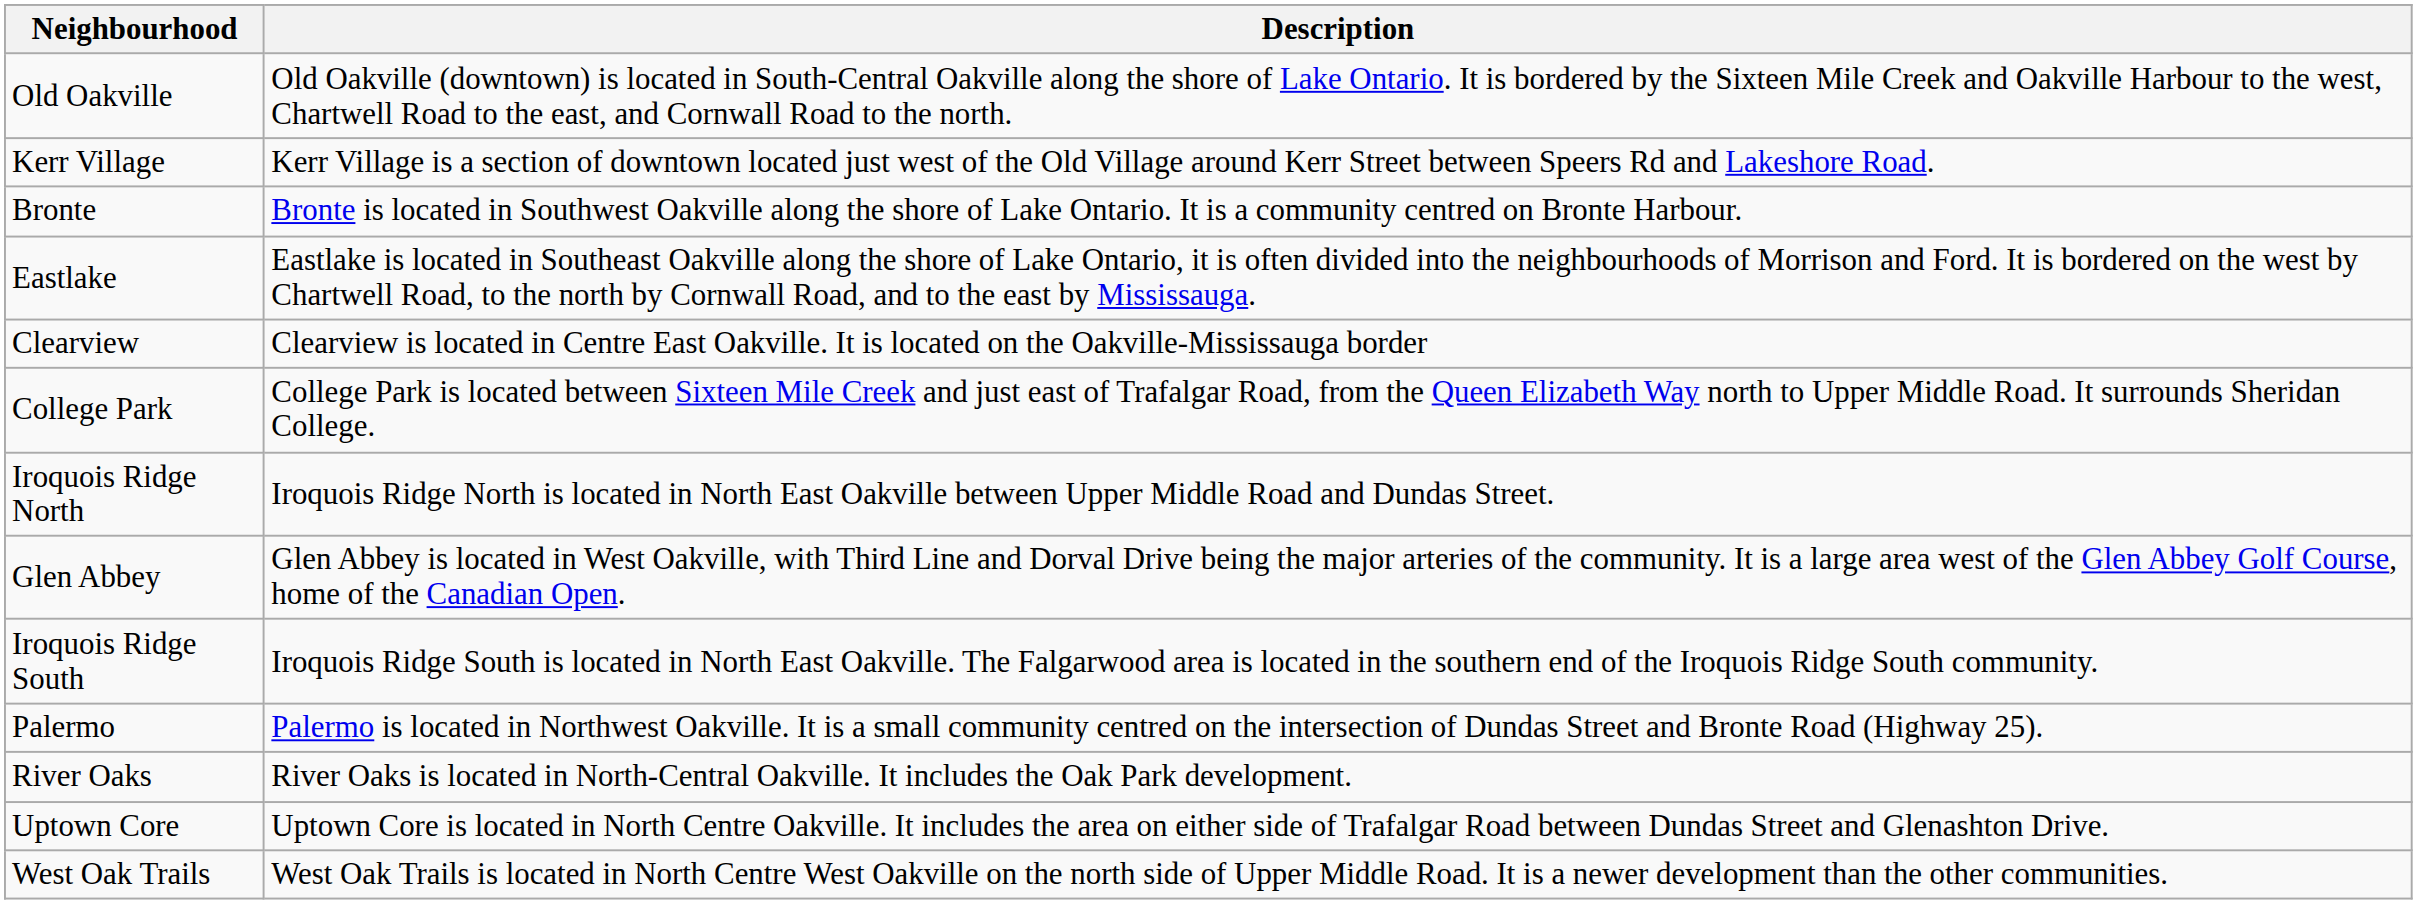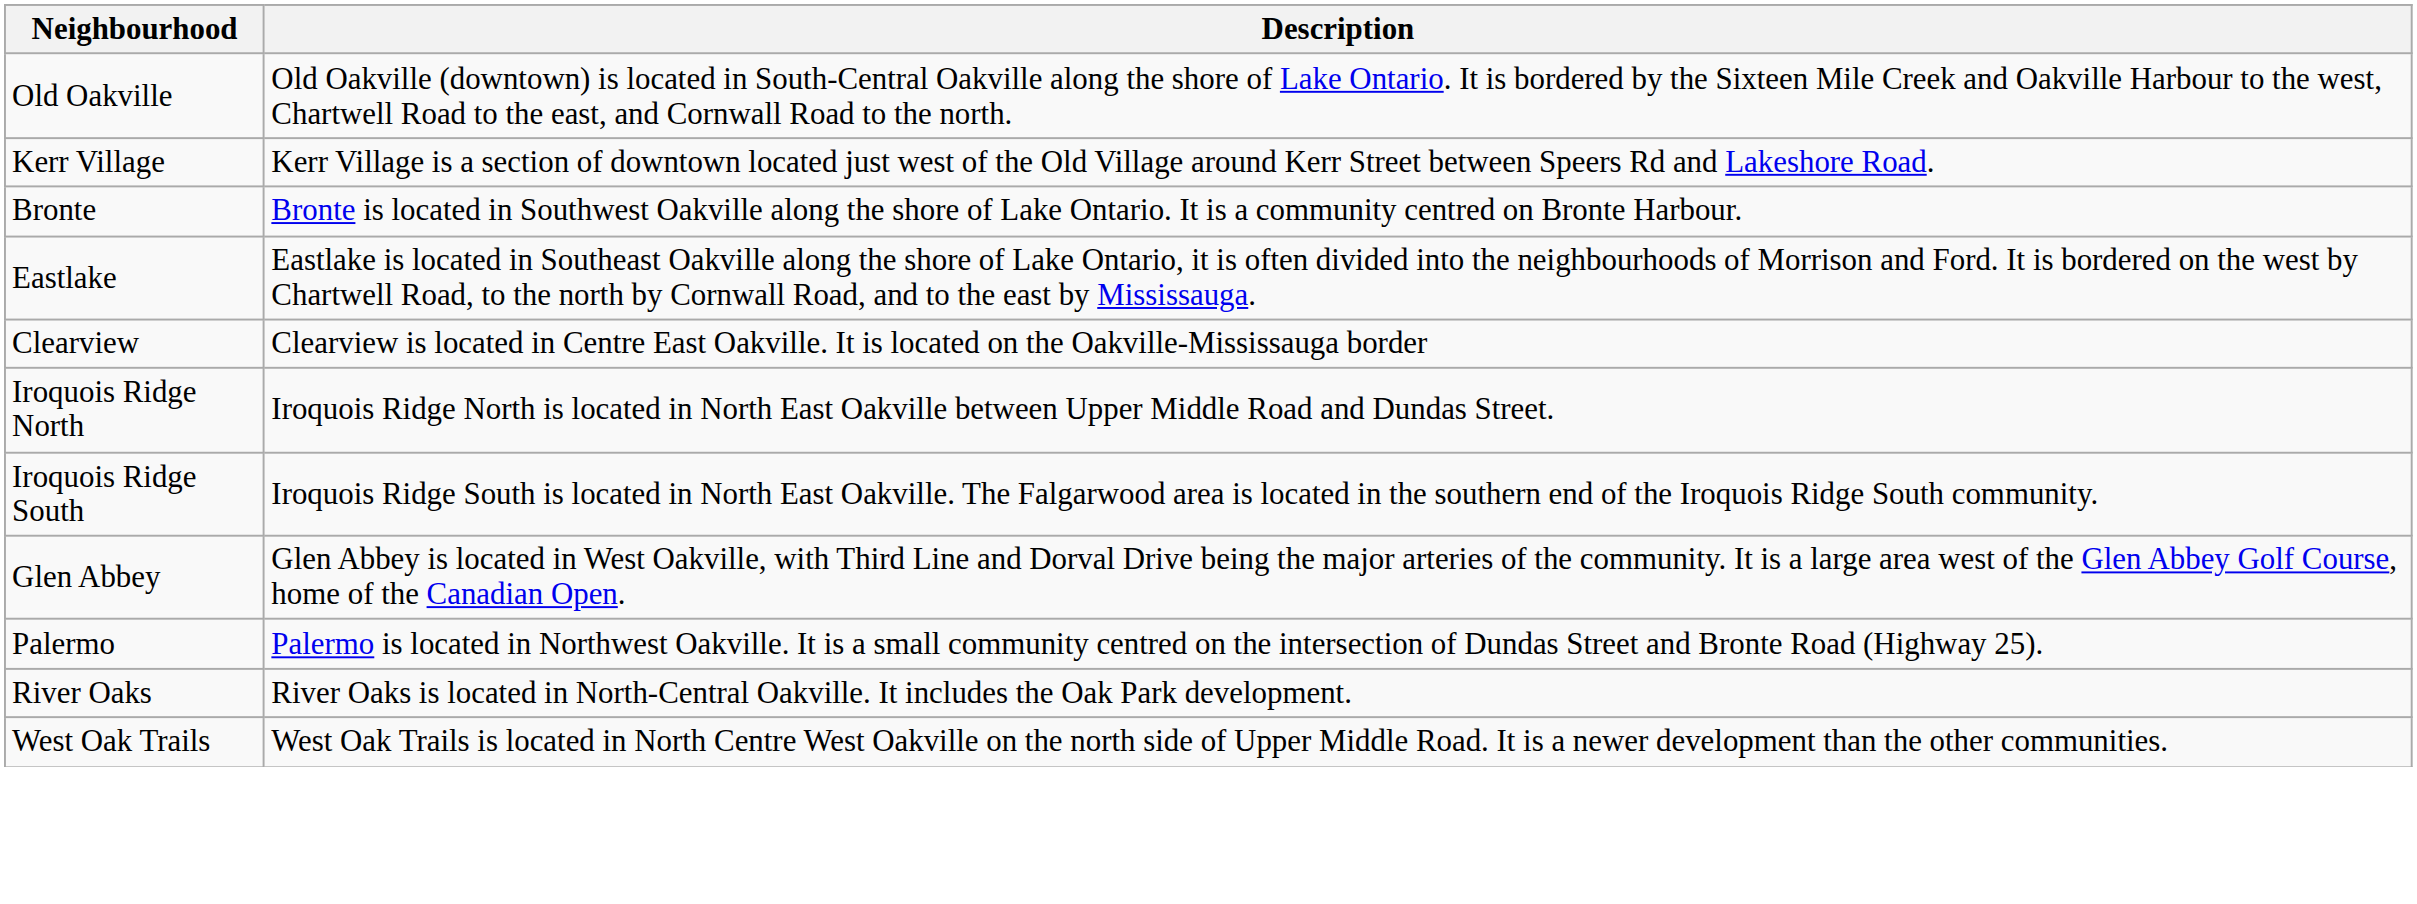 <table class="wikitable">
 <tr>
 <th>Neighbourhood</th>
 <th>Description</th>
 </tr>
 <tr>
 <td>Old Oakville</td>
 <td>Old Oakville (downtown) is located in South-Central Oakville along the shore of <a href='#'>Lake Ontario</a>. It is bordered by the Sixteen Mile Creek and Oakville Harbour to the west, Chartwell Road to the east, and Cornwall Road to the north.</td>
 </tr>
 <tr>
 <td>Kerr Village</td>
 <td>Kerr Village is a section of downtown located just west of the Old Village around Kerr Street between Speers Rd and <a href='#'>Lakeshore Road</a>.</td>
 </tr>
 <tr>
 <td>Bronte</td>
 <td><a href='#'>Bronte</a> is located in Southwest Oakville along the shore of Lake Ontario. It is a community centred on Bronte Harbour.</td>
 </tr>
 <tr>
 <td>Eastlake</td>
 <td>Eastlake is located in Southeast Oakville along the shore of Lake Ontario, it is often divided into the neighbourhoods of Morrison and Ford. It is bordered on the west by Chartwell Road, to the north by Cornwall Road, and to the east by <a href='#'>Mississauga</a>.</td>
 </tr>
 <tr>
 <td>Clearview</td>
 <td>Clearview is located in Centre East Oakville. It is located on the Oakville-Mississauga border</td>
 </tr>
 <tr>
-<td>College Park</td>
-<td>College Park is located between <a href='#'>Sixteen Mile Creek</a> and just east of Trafalgar Road, from the <a href='#'>Queen Elizabeth Way</a> north to Upper Middle Road. It surrounds Sheridan College.</td>
-</tr>
-<tr>
 <td>Iroquois Ridge North</td>
 <td>Iroquois Ridge North is located in North East Oakville between Upper Middle Road and Dundas Street.</td>
 </tr>
 <tr>
+<td>Iroquois Ridge South</td>
+<td>Iroquois Ridge South is located in North East Oakville. The Falgarwood area is located in the southern end of the Iroquois Ridge South community.</td>
+</tr>
+<tr>
 <td>Glen Abbey</td>
 <td>Glen Abbey is located in West Oakville, with Third Line and Dorval Drive being the major arteries of the community. It is a large area west of the <a href='#'>Glen Abbey Golf Course</a>, home of the <a href='#'>Canadian Open</a>.</td>
-</tr>
-<tr>
-<td>Iroquois Ridge South</td>
-<td>Iroquois Ridge South is located in North East Oakville. The Falgarwood area is located in the southern end of the Iroquois Ridge South community.</td>
 </tr>
 <tr>
 <td>Palermo</td>
 <td><a href='#'>Palermo</a> is located in Northwest Oakville. It is a small community centred on the intersection of Dundas Street and Bronte Road (Highway 25).</td>
 </tr>
 <tr>
 <td>River Oaks</td>
 <td>River Oaks is located in North-Central Oakville. It includes the Oak Park development.</td>
 </tr>
 <tr>
-<td>Uptown Core</td>
-<td>Uptown Core is located in North Centre Oakville. It includes the area on either side of Trafalgar Road between Dundas Street and Glenashton Drive.</td>
-</tr>
-<tr>
 <td>West Oak Trails</td>
 <td>West Oak Trails is located in North Centre West Oakville on the north side of Upper Middle Road. It is a newer development than the other communities.</td>
 </tr>
 </table>
